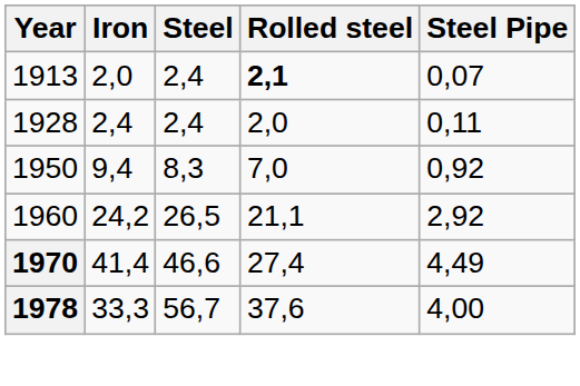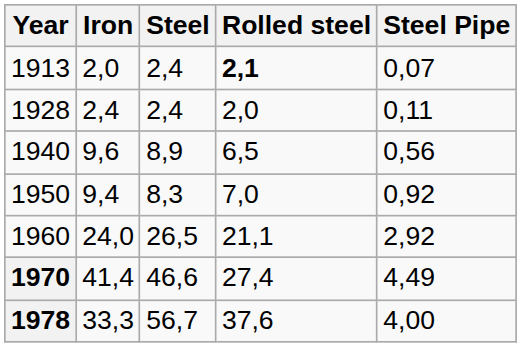 <table class="wikitable" text-align: center;">
 <tr>
 <th>Year</th>
 <th>Iron</th>
 <th>Steel</th>
 <th>Rolled steel</th>
 <th>Steel Pipe</th>
 </tr>
 <tr>
 <td>1913</td>
 <td>2,0</td>
 <td>2,4</td>
 <td><strong>2,1</strong></td>
 <td>0,07</td>
 </tr>
 <tr>
 <td>1928</td>
 <td>2,4</td>
 <td>2,4</td>
 <td>2,0</td>
 <td>0,11</td>
 </tr>
 <tr>
+<td>1940</td>
+<td>9,6</td>
+<td>8,9</td>
+<td>6,5</td>
+<td>0,56</td>
+</tr>
+<tr>
 <td>1950</td>
 <td>9,4</td>
 <td>8,3</td>
 <td>7,0</td>
 <td>0,92</td>
 </tr>
 <tr>
 <td>1960</td>
-<td>24,2</td>
+<td>24,0</td>
 <td>26,5</td>
 <td>21,1</td>
 <td>2,92</td>
 </tr>
 <tr>
 <th>1970</th>
 <td>41,4</td>
 <td>46,6</td>
 <td>27,4</td>
 <td>4,49</td>
 </tr>
 <tr>
 <th>1978</th>
 <td>33,3</td>
 <td>56,7</td>
 <td>37,6</td>
 <td>4,00</td>
 </tr>
 </table>
